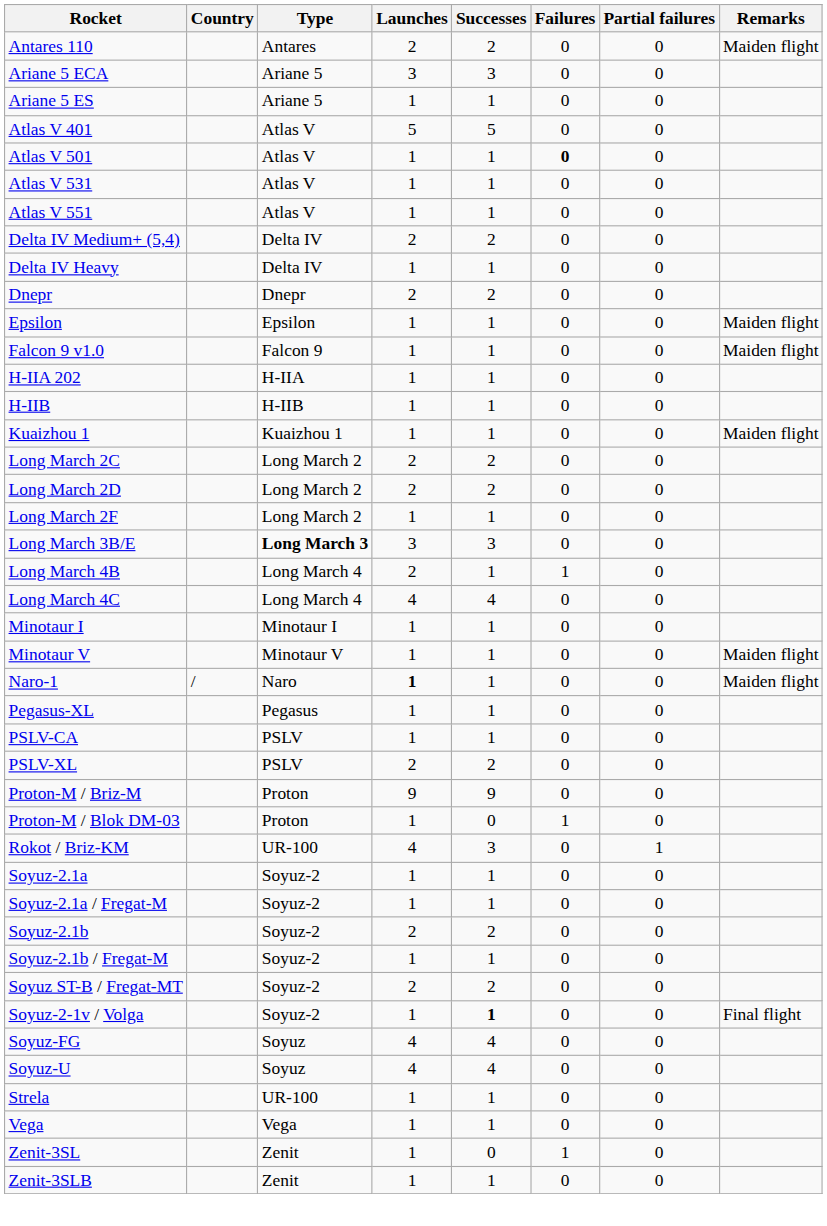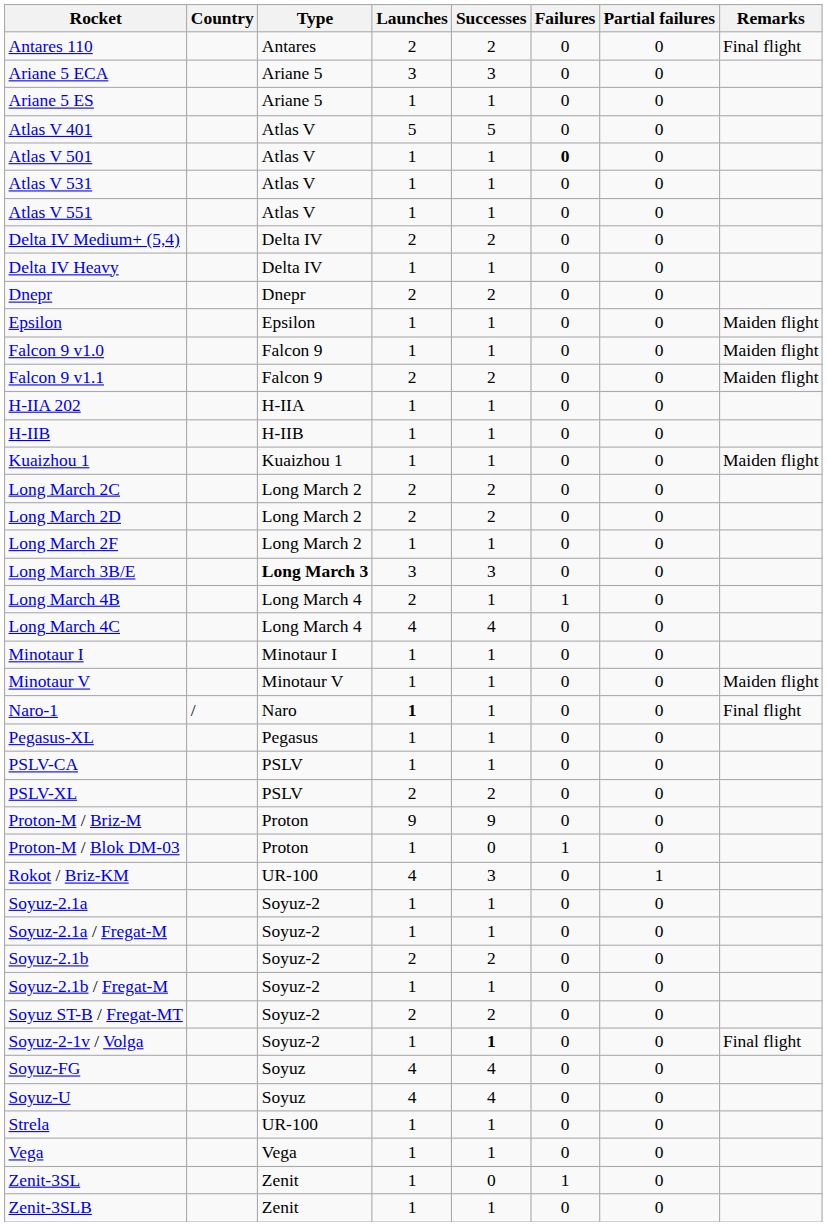 <table class="wikitable sortable collapsible collapsed" style=text-align:center>
 <tr>
 <th>Rocket</th>
 <th>Country</th>
 <th>Type</th>
 <th>Launches</th>
 <th>Successes</th>
 <th>Failures</th>
 <th>Partial failures</th>
 <th>Remarks</th>
 </tr>
 <tr>
 <td align=left><a href='#'>Antares 110</a></td>
 <td align=left></td>
 <td align=left>Antares</td>
 <td>2</td>
 <td>2</td>
 <td>0</td>
 <td>0</td>
-<td align=left>Maiden flight</td>
+<td align=left>Final flight</td>
 </tr>
 <tr>
 <td align=left><a href='#'>Ariane 5 ECA</a></td>
 <td align=left></td>
 <td align=left>Ariane 5</td>
 <td>3</td>
 <td>3</td>
 <td>0</td>
 <td>0</td>
 <td></td>
 </tr>
 <tr>
 <td align=left><a href='#'>Ariane 5 ES</a></td>
 <td align=left></td>
 <td align=left>Ariane 5</td>
 <td>1</td>
 <td>1</td>
 <td>0</td>
 <td>0</td>
 <td></td>
 </tr>
 <tr>
 <td align=left><a href='#'>Atlas V 401</a></td>
 <td align=left></td>
 <td align=left>Atlas V</td>
 <td>5</td>
 <td>5</td>
 <td>0</td>
 <td>0</td>
 <td></td>
 </tr>
 <tr>
 <td align=left><a href='#'>Atlas V 501</a></td>
 <td align=left></td>
 <td align=left>Atlas V</td>
 <td>1</td>
 <td>1</td>
 <td><strong>0</strong></td>
 <td>0</td>
 <td></td>
 </tr>
 <tr>
 <td align=left><a href='#'>Atlas V 531</a></td>
 <td align=left></td>
 <td align=left>Atlas V</td>
 <td>1</td>
 <td>1</td>
 <td>0</td>
 <td>0</td>
 <td></td>
 </tr>
 <tr>
 <td align=left><a href='#'>Atlas V 551</a></td>
 <td align=left></td>
 <td align=left>Atlas V</td>
 <td>1</td>
 <td>1</td>
 <td>0</td>
 <td>0</td>
 <td></td>
 </tr>
 <tr>
 <td align=left><a href='#'>Delta IV Medium+ (5,4)</a></td>
 <td align=left></td>
 <td align=left>Delta IV</td>
 <td>2</td>
 <td>2</td>
 <td>0</td>
 <td>0</td>
 <td></td>
 </tr>
 <tr>
 <td align=left><a href='#'>Delta IV Heavy</a></td>
 <td align=left></td>
 <td align=left>Delta IV</td>
 <td>1</td>
 <td>1</td>
 <td>0</td>
 <td>0</td>
 <td></td>
 </tr>
 <tr>
 <td align=left><a href='#'>Dnepr</a></td>
 <td align=left></td>
 <td align=left>Dnepr</td>
 <td>2</td>
 <td>2</td>
 <td>0</td>
 <td>0</td>
 <td></td>
 </tr>
 <tr>
 <td align=left><a href='#'>Epsilon</a></td>
 <td align=left></td>
 <td align=left>Epsilon</td>
 <td>1</td>
 <td>1</td>
 <td>0</td>
 <td>0</td>
 <td align=left>Maiden flight</td>
 </tr>
 <tr>
 <td align=left><a href='#'>Falcon 9 v1.0</a></td>
 <td align=left></td>
 <td align=left>Falcon 9</td>
 <td>1</td>
 <td>1</td>
+<td>0</td>
+<td>0</td>
+<td align=left>Maiden flight</td>
+</tr>
+<tr>
+<td align=left><a href='#'>Falcon 9 v1.1</a></td>
+<td align=left></td>
+<td align=left>Falcon 9</td>
+<td>2</td>
+<td>2</td>
 <td>0</td>
 <td>0</td>
 <td align=left>Maiden flight</td>
 </tr>
 <tr>
 <td align=left><a href='#'>H-IIA 202</a></td>
 <td align=left></td>
 <td align=left>H-IIA</td>
 <td>1</td>
 <td>1</td>
 <td>0</td>
 <td>0</td>
 <td></td>
 </tr>
 <tr>
 <td align=left><a href='#'>H-IIB</a></td>
 <td align=left></td>
 <td align=left>H-IIB</td>
 <td>1</td>
 <td>1</td>
 <td>0</td>
 <td>0</td>
 <td></td>
 </tr>
 <tr>
 <td align=left><a href='#'>Kuaizhou 1</a></td>
 <td align=left></td>
 <td align=left>Kuaizhou 1</td>
 <td>1</td>
 <td>1</td>
 <td>0</td>
 <td>0</td>
 <td align=left>Maiden flight</td>
 </tr>
 <tr>
 <td align=left><a href='#'>Long March 2C</a></td>
 <td align=left></td>
 <td align=left>Long March 2</td>
 <td>2</td>
 <td>2</td>
 <td>0</td>
 <td>0</td>
 <td></td>
 </tr>
 <tr>
 <td align=left><a href='#'>Long March 2D</a></td>
 <td align=left></td>
 <td align=left>Long March 2</td>
 <td>2</td>
 <td>2</td>
 <td>0</td>
 <td>0</td>
 <td></td>
 </tr>
 <tr>
 <td align=left><a href='#'>Long March 2F</a></td>
 <td align=left></td>
 <td align=left>Long March 2</td>
 <td>1</td>
 <td>1</td>
 <td>0</td>
 <td>0</td>
 <td></td>
 </tr>
 <tr>
 <td align=left><a href='#'>Long March 3B/E</a></td>
 <td align=left></td>
 <td align=left><strong>Long March 3</strong></td>
 <td>3</td>
 <td>3</td>
 <td>0</td>
 <td>0</td>
 <td></td>
 </tr>
 <tr>
 <td align=left><a href='#'>Long March 4B</a></td>
 <td align=left></td>
 <td align=left>Long March 4</td>
 <td>2</td>
 <td>1</td>
 <td>1</td>
 <td>0</td>
 <td></td>
 </tr>
 <tr>
 <td align=left><a href='#'>Long March 4C</a></td>
 <td align=left></td>
 <td align=left>Long March 4</td>
 <td>4</td>
 <td>4</td>
 <td>0</td>
 <td>0</td>
 <td></td>
 </tr>
 <tr>
 <td align=left><a href='#'>Minotaur I</a></td>
 <td align=left></td>
 <td align=left>Minotaur I</td>
 <td>1</td>
 <td>1</td>
 <td>0</td>
 <td>0</td>
 <td></td>
 </tr>
 <tr>
 <td align=left><a href='#'>Minotaur V</a></td>
 <td align=left></td>
 <td align=left>Minotaur V</td>
 <td>1</td>
 <td>1</td>
 <td>0</td>
 <td>0</td>
 <td align=left>Maiden flight</td>
 </tr>
 <tr>
 <td align=left><a href='#'>Naro-1</a></td>
 <td align=left> / </td>
 <td align=left>Naro</td>
 <td><strong>1</strong></td>
 <td>1</td>
 <td>0</td>
 <td>0</td>
-<td align=left>Maiden flight</td>
+<td align=left>Final flight</td>
 </tr>
 <tr>
 <td align=left><a href='#'>Pegasus-XL</a></td>
 <td align=left></td>
 <td align=left>Pegasus</td>
 <td>1</td>
 <td>1</td>
 <td>0</td>
 <td>0</td>
 <td></td>
 </tr>
 <tr>
 <td align=left><a href='#'>PSLV-CA</a></td>
 <td align=left></td>
 <td align=left>PSLV</td>
 <td>1</td>
 <td>1</td>
 <td>0</td>
 <td>0</td>
 <td></td>
 </tr>
 <tr>
 <td align=left><a href='#'>PSLV-XL</a></td>
 <td align=left></td>
 <td align=left>PSLV</td>
 <td>2</td>
 <td>2</td>
 <td>0</td>
 <td>0</td>
 <td></td>
 </tr>
 <tr>
 <td align=left><a href='#'>Proton-M</a> / <a href='#'>Briz-M</a></td>
 <td align=left></td>
 <td align=left>Proton</td>
 <td>9</td>
 <td>9</td>
 <td>0</td>
 <td>0</td>
 <td></td>
 </tr>
 <tr>
 <td align=left><a href='#'>Proton-M</a> / <a href='#'>Blok DM-03</a></td>
 <td align=left></td>
 <td align=left>Proton</td>
 <td>1</td>
 <td>0</td>
 <td>1</td>
 <td>0</td>
 <td></td>
 </tr>
 <tr>
 <td align=left><a href='#'>Rokot</a> / <a href='#'>Briz-KM</a></td>
 <td align=left></td>
 <td align=left>UR-100</td>
 <td>4</td>
 <td>3</td>
 <td>0</td>
 <td>1</td>
 <td></td>
 </tr>
 <tr>
 <td align=left><a href='#'>Soyuz-2.1a</a></td>
 <td align=left></td>
 <td align=left>Soyuz-2</td>
 <td>1</td>
 <td>1</td>
 <td>0</td>
 <td>0</td>
 <td></td>
 </tr>
 <tr>
 <td align=left><a href='#'>Soyuz-2.1a</a> / <a href='#'>Fregat-M</a></td>
 <td align=left></td>
 <td align=left>Soyuz-2</td>
 <td>1</td>
 <td>1</td>
 <td>0</td>
 <td>0</td>
 <td></td>
 </tr>
 <tr>
 <td align=left><a href='#'>Soyuz-2.1b</a></td>
 <td align=left></td>
 <td align=left>Soyuz-2</td>
 <td>2</td>
 <td>2</td>
 <td>0</td>
 <td>0</td>
 <td></td>
 </tr>
 <tr>
 <td align=left><a href='#'>Soyuz-2.1b</a> / <a href='#'>Fregat-M</a></td>
 <td align=left></td>
 <td align=left>Soyuz-2</td>
 <td>1</td>
 <td>1</td>
 <td>0</td>
 <td>0</td>
 <td></td>
 </tr>
 <tr>
 <td align=left><a href='#'>Soyuz ST-B</a> / <a href='#'>Fregat-MT</a></td>
 <td align=left></td>
 <td align=left>Soyuz-2</td>
 <td>2</td>
 <td>2</td>
 <td>0</td>
 <td>0</td>
 <td></td>
 </tr>
 <tr>
 <td align=left><a href='#'>Soyuz-2-1v</a> / <a href='#'>Volga</a></td>
 <td align=left></td>
 <td align=left>Soyuz-2</td>
 <td>1</td>
 <td><strong>1</strong></td>
 <td>0</td>
 <td>0</td>
 <td align=left>Final flight</td>
 </tr>
 <tr>
 <td align=left><a href='#'>Soyuz-FG</a></td>
 <td align=left></td>
 <td align=left>Soyuz</td>
 <td>4</td>
 <td>4</td>
 <td>0</td>
 <td>0</td>
 <td></td>
 </tr>
 <tr>
 <td align=left><a href='#'>Soyuz-U</a></td>
 <td align=left></td>
 <td align=left>Soyuz</td>
 <td>4</td>
 <td>4</td>
 <td>0</td>
 <td>0</td>
 <td></td>
 </tr>
 <tr>
 <td align=left><a href='#'>Strela</a></td>
 <td align=left></td>
 <td align=left>UR-100</td>
 <td>1</td>
 <td>1</td>
 <td>0</td>
 <td>0</td>
 <td></td>
 </tr>
 <tr>
 <td align=left><a href='#'>Vega</a></td>
 <td align=left></td>
 <td align=left>Vega</td>
 <td>1</td>
 <td>1</td>
 <td>0</td>
 <td>0</td>
 <td></td>
 </tr>
 <tr>
 <td align=left><a href='#'>Zenit-3SL</a></td>
 <td align=left></td>
 <td align=left>Zenit</td>
 <td>1</td>
 <td>0</td>
 <td>1</td>
 <td>0</td>
 <td></td>
 </tr>
 <tr>
 <td align=left><a href='#'>Zenit-3SLB</a></td>
 <td align=left></td>
 <td align=left>Zenit</td>
 <td>1</td>
 <td>1</td>
 <td>0</td>
 <td>0</td>
 <td></td>
 </tr>
 </table>
